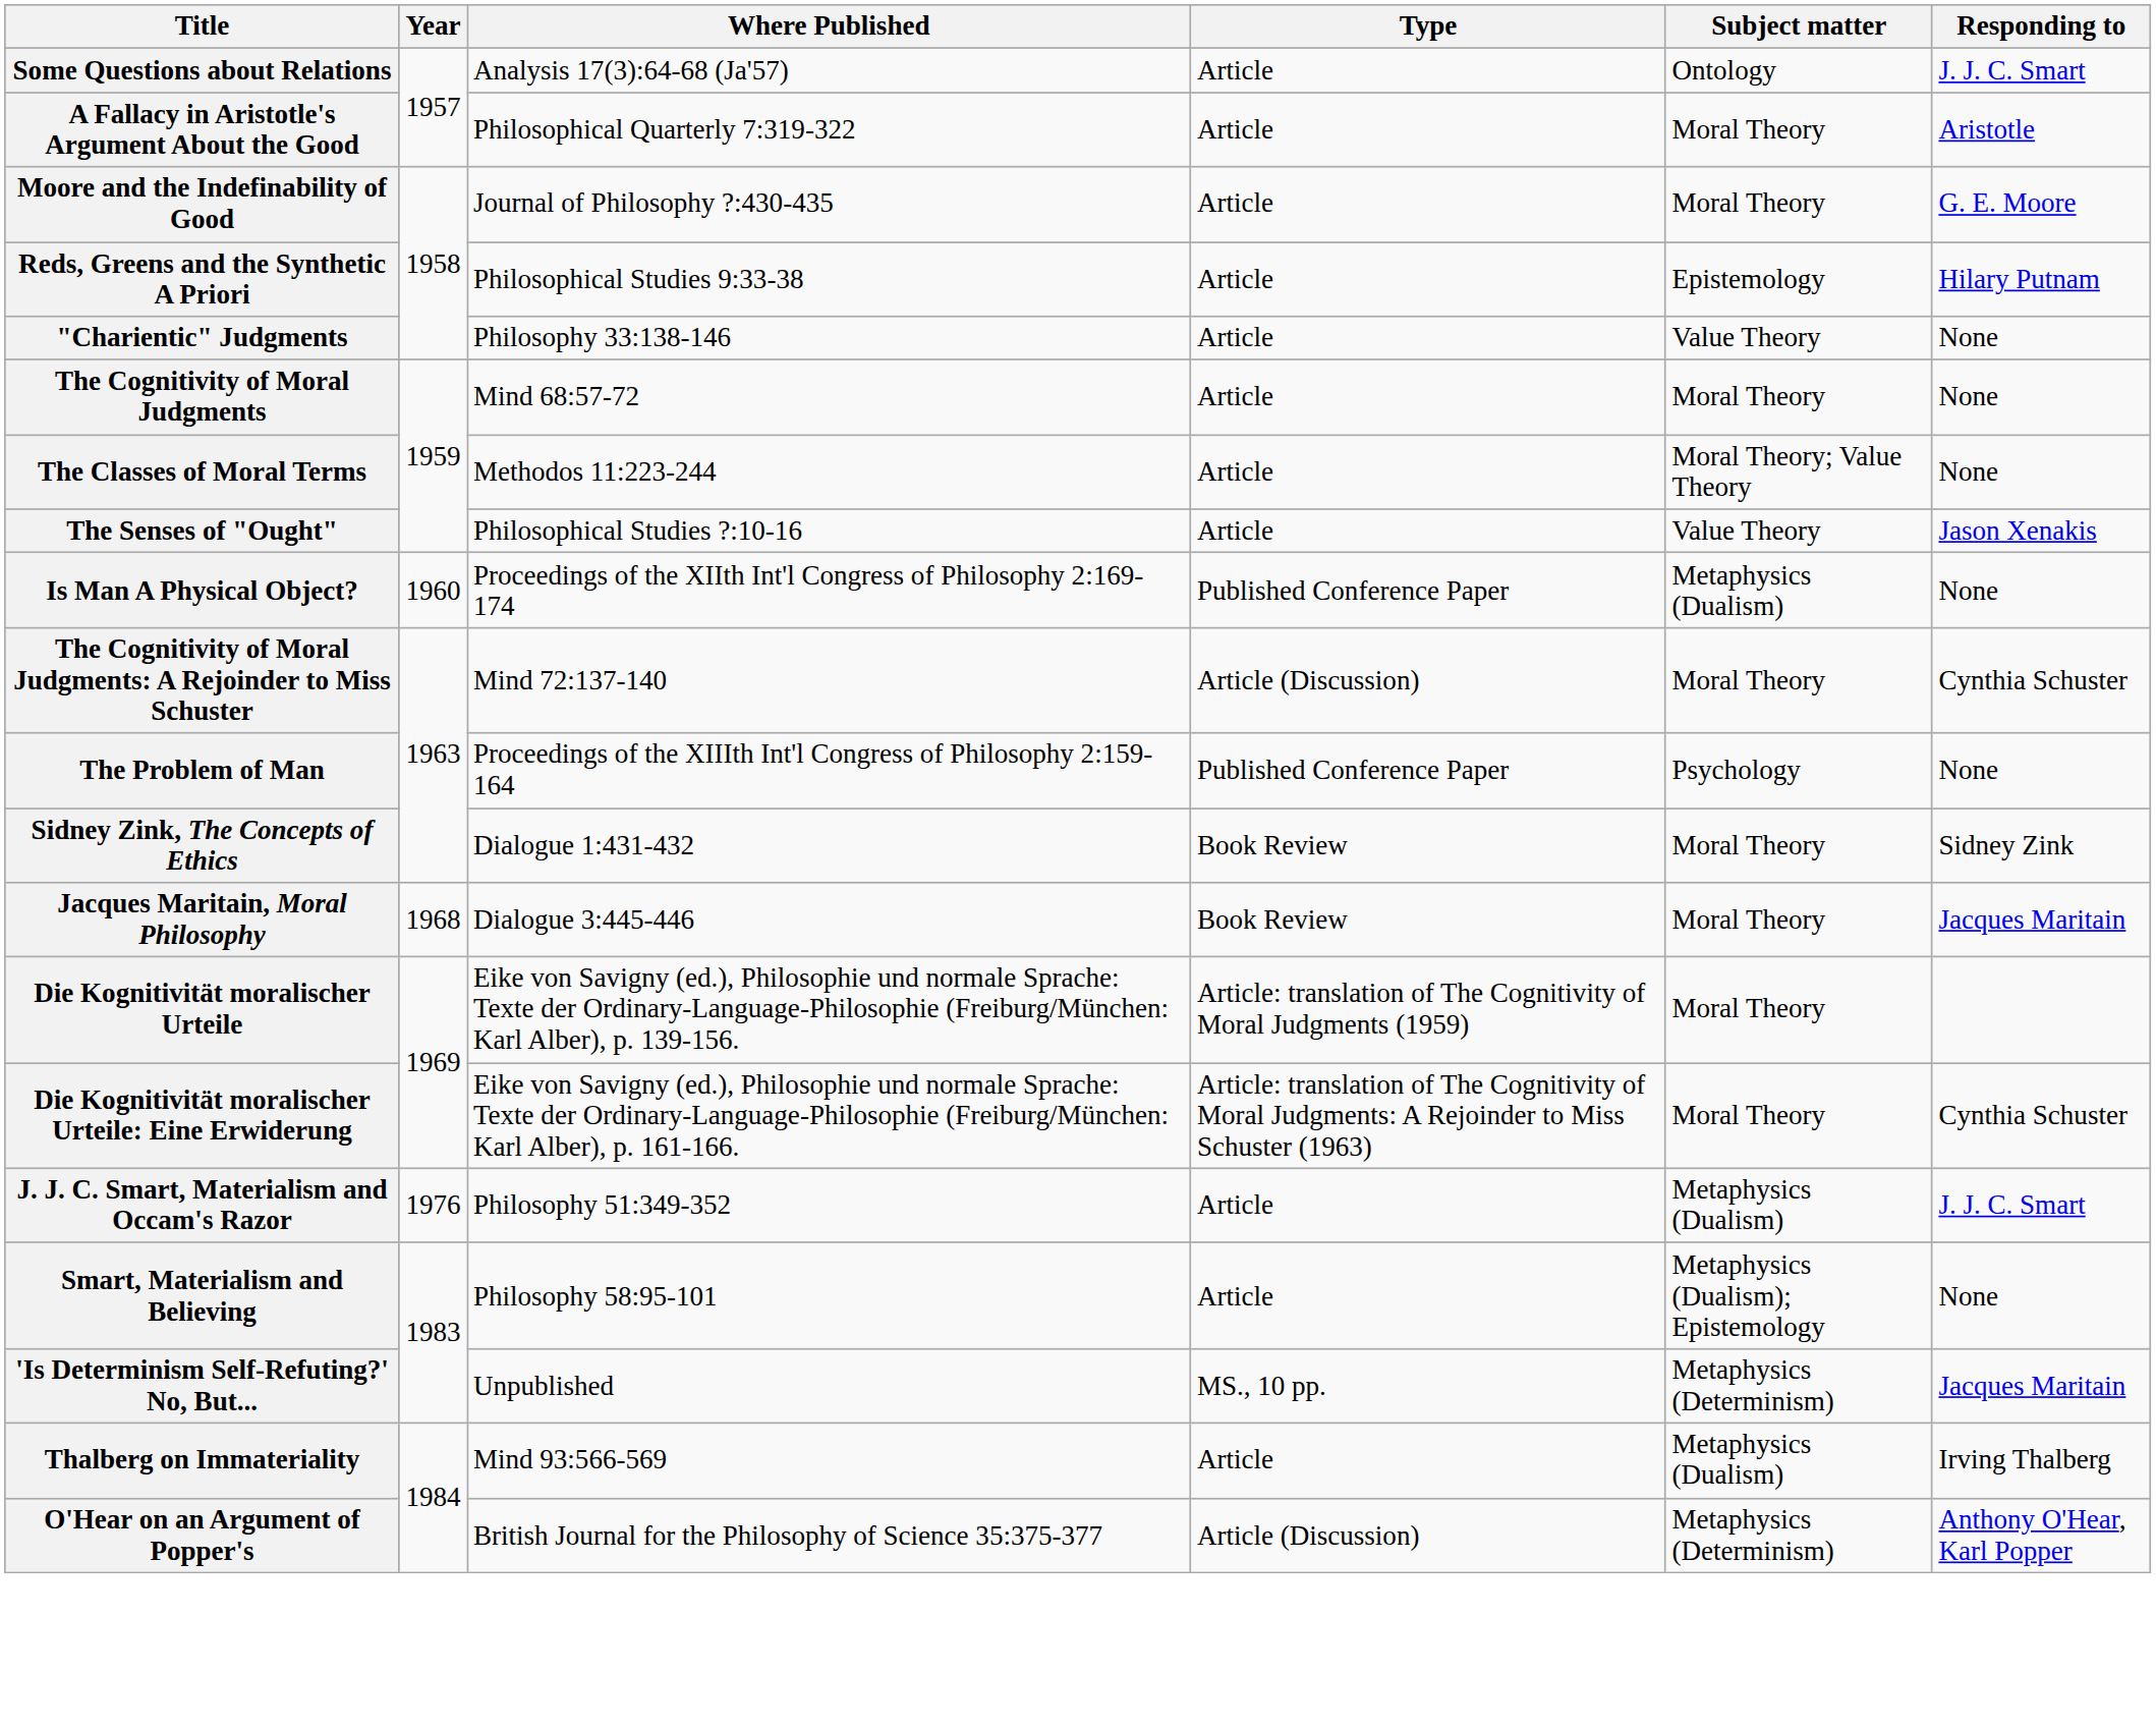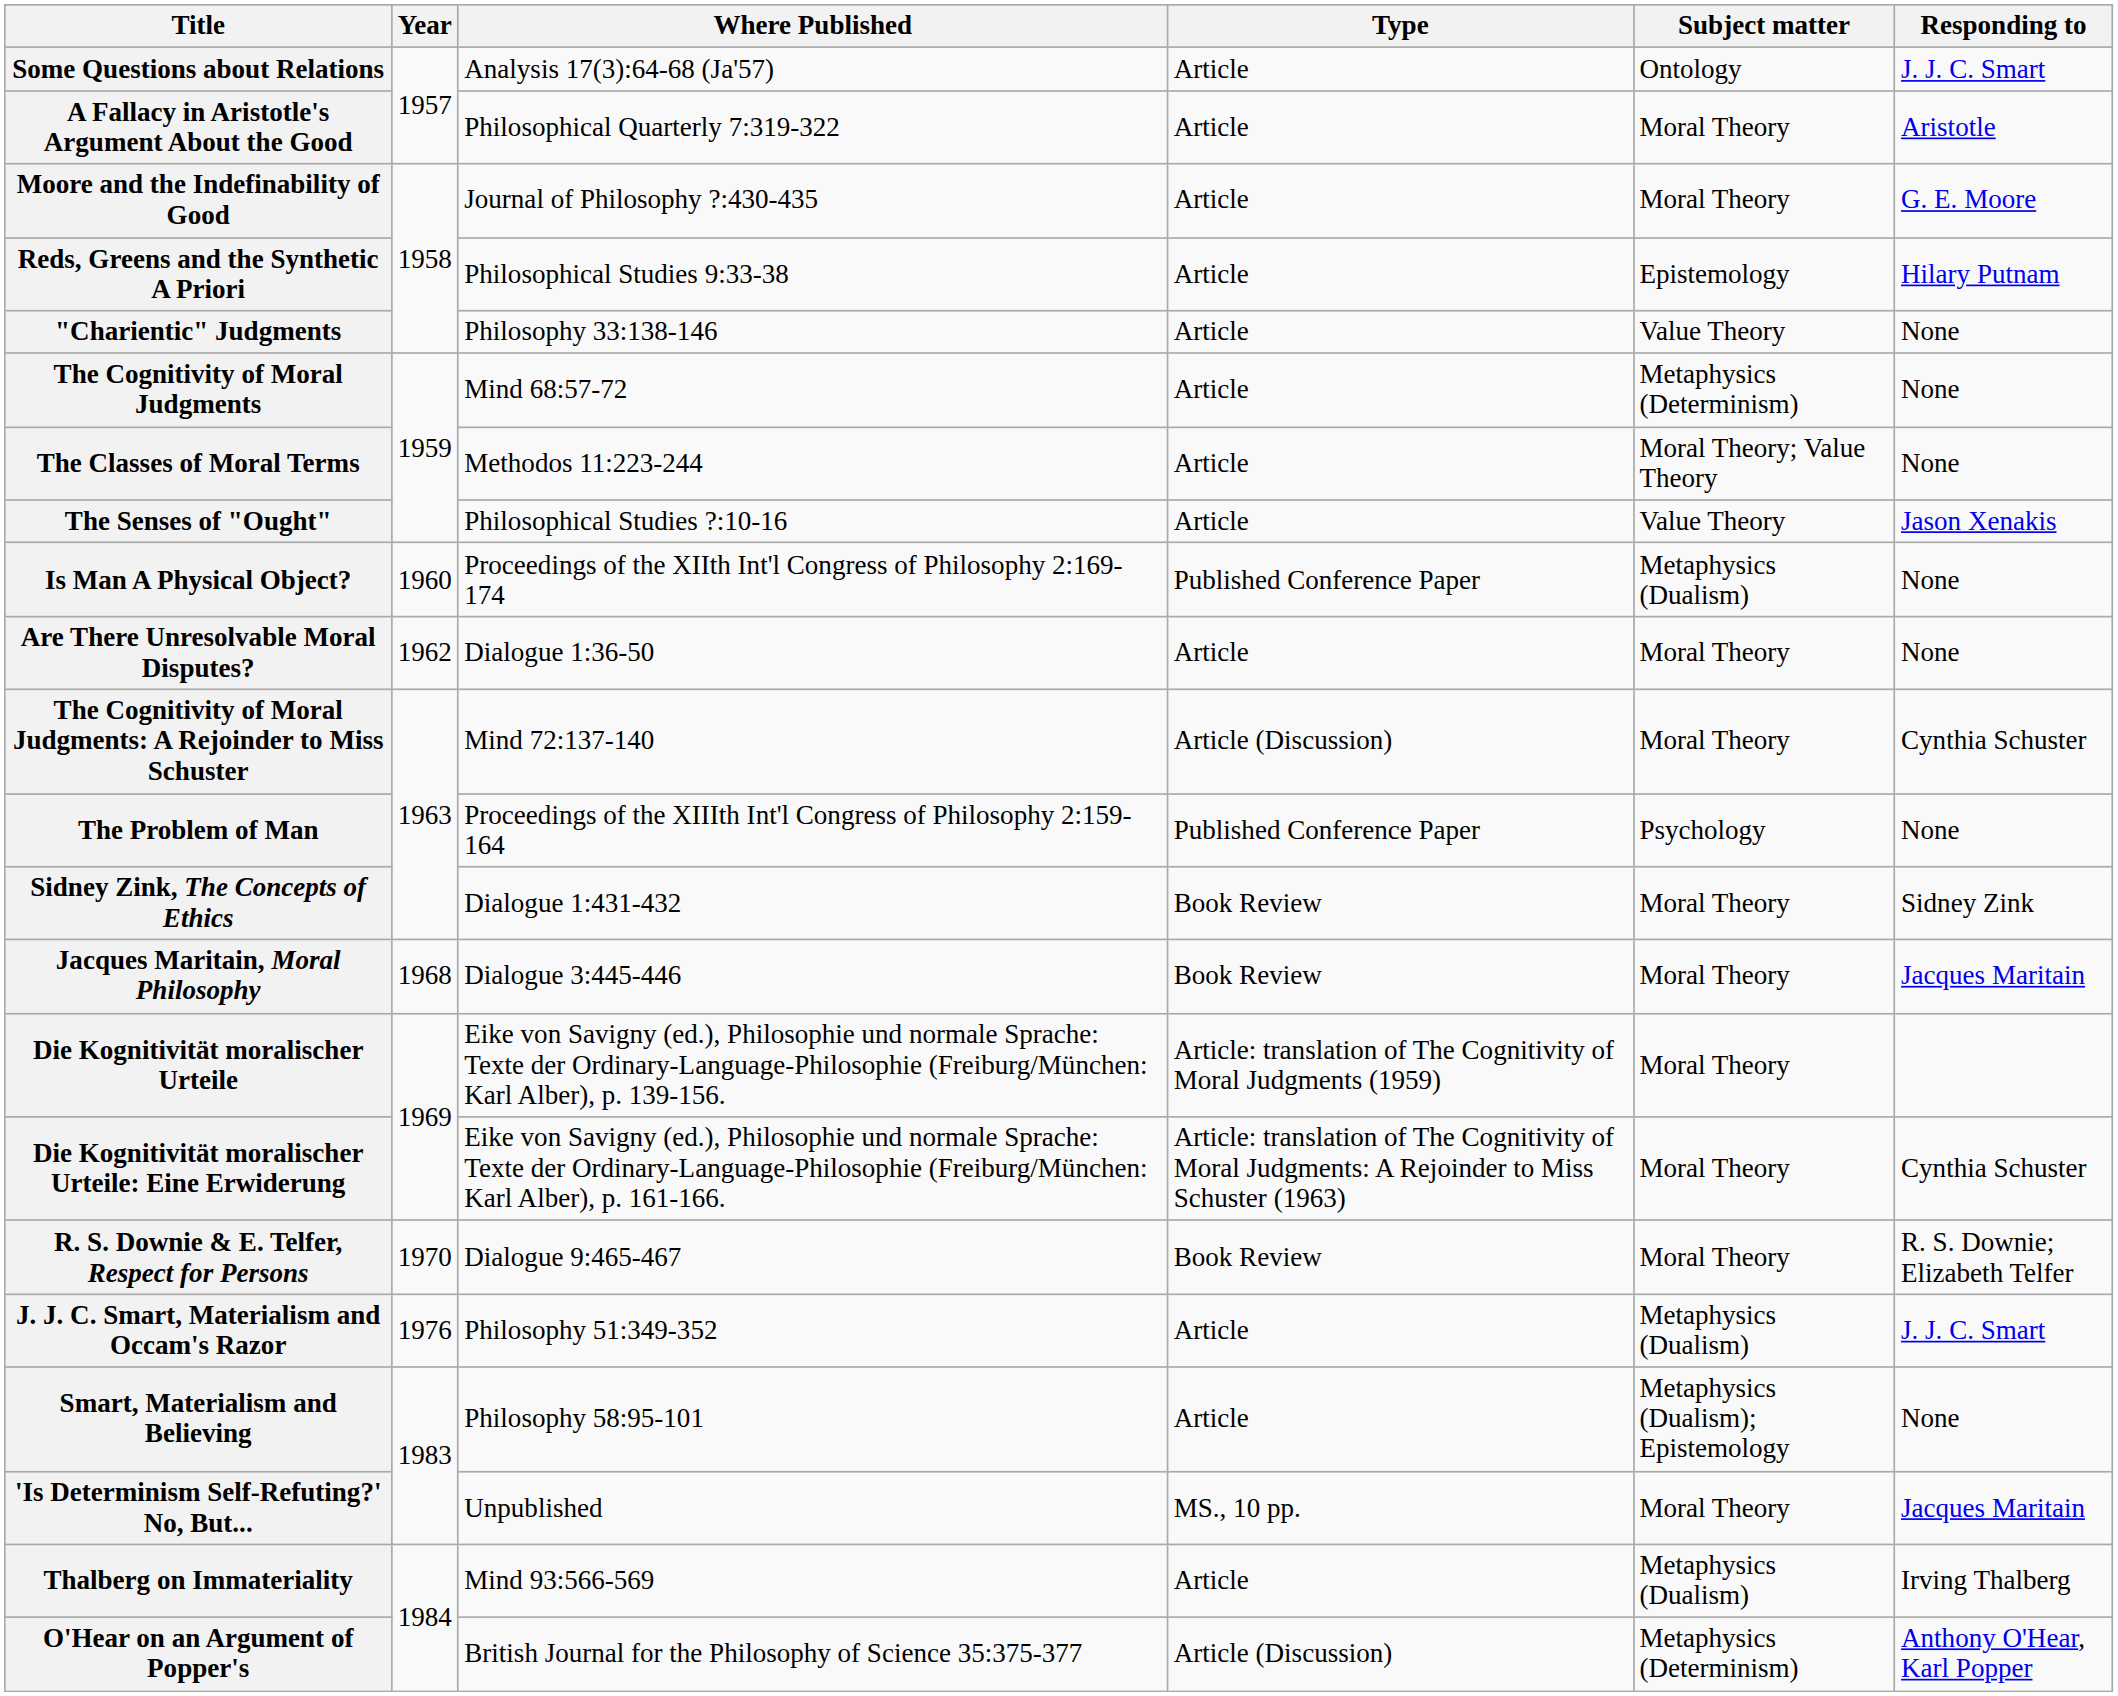 <table class="wikitable plainrowheaders sticky-header">
 <tr>
 <th scope="col">Title</th>
 <th scope="col">Year</th>
 <th scope="col">Where Published</th>
 <th scope="col">Type</th>
 <th scope="col">Subject matter</th>
 <th scope="col">Responding to</th>
 </tr>
 <tr>
 <th scope="row">Some Questions about Relations</th>
 <td rowspan="2">1957</td>
 <td>Analysis 17(3):64-68 (Ja'57)</td>
 <td>Article</td>
 <td>Ontology</td>
 <td><a href='#'>J. J. C. Smart</a></td>
 </tr>
 <tr>
 <th scope="row">A Fallacy in Aristotle's Argument About the Good</th>
 <td>Philosophical Quarterly 7:319-322</td>
 <td>Article</td>
 <td>Moral Theory</td>
 <td><a href='#'>Aristotle</a></td>
 </tr>
 <tr>
 <th scope="row">Moore and the Indefinability of Good</th>
 <td rowspan="3">1958</td>
 <td>Journal of Philosophy ?:430-435</td>
 <td>Article</td>
 <td>Moral Theory</td>
 <td><a href='#'>G. E. Moore</a></td>
 </tr>
 <tr>
 <th scope="row">Reds, Greens and the Synthetic A Priori</th>
 <td>Philosophical Studies 9:33-38</td>
 <td>Article</td>
 <td>Epistemology</td>
 <td><a href='#'>Hilary Putnam</a></td>
 </tr>
 <tr>
 <th scope="row">"Charientic" Judgments</th>
 <td>Philosophy 33:138-146</td>
 <td>Article</td>
 <td>Value Theory</td>
 <td>None</td>
 </tr>
 <tr>
 <th scope="row">The Cognitivity of Moral Judgments</th>
 <td rowspan="3">1959</td>
 <td>Mind 68:57-72</td>
 <td>Article</td>
-<td>Moral Theory</td>
+<td>Metaphysics (Determinism)</td>
 <td>None</td>
 </tr>
 <tr>
 <th scope="row">The Classes of Moral Terms</th>
 <td>Methodos 11:223-244</td>
 <td>Article</td>
 <td>Moral Theory; Value Theory</td>
 <td>None</td>
 </tr>
 <tr>
 <th scope="row">The Senses of "Ought"</th>
 <td>Philosophical Studies ?:10-16</td>
 <td>Article</td>
 <td>Value Theory</td>
 <td><a href='#'>Jason Xenakis</a></td>
 </tr>
 <tr>
 <th scope="row">Is Man A Physical Object?</th>
 <td>1960</td>
 <td>Proceedings of the XIIth Int'l Congress of Philosophy 2:169-174</td>
 <td>Published Conference Paper</td>
 <td>Metaphysics (Dualism)</td>
+<td>None</td>
+</tr>
+<tr>
+<th scope="row">Are There Unresolvable Moral Disputes?</th>
+<td>1962</td>
+<td>Dialogue 1:36-50</td>
+<td>Article</td>
+<td>Moral Theory</td>
 <td>None</td>
 </tr>
 <tr>
 <th scope="row">The Cognitivity of Moral Judgments: A Rejoinder to Miss Schuster</th>
 <td rowspan="3">1963</td>
 <td>Mind 72:137-140</td>
 <td>Article (Discussion)</td>
 <td>Moral Theory</td>
 <td>Cynthia Schuster</td>
 </tr>
 <tr>
 <th scope="row">The Problem of Man</th>
 <td>Proceedings of the XIIIth Int'l Congress of Philosophy 2:159-164</td>
 <td>Published Conference Paper</td>
 <td>Psychology</td>
 <td>None</td>
 </tr>
 <tr>
 <th scope="row">Sidney Zink, <em>The Concepts of Ethics</em></th>
 <td>Dialogue 1:431-432</td>
 <td>Book Review</td>
 <td>Moral Theory</td>
 <td>Sidney Zink</td>
 </tr>
 <tr>
 <th scope="row">Jacques Maritain, <em>Moral Philosophy</em></th>
 <td>1968</td>
 <td>Dialogue 3:445-446</td>
 <td>Book Review</td>
 <td>Moral Theory</td>
 <td><a href='#'>Jacques Maritain</a></td>
 </tr>
 <tr>
 <th scope="row">Die Kognitivität moralischer Urteile</th>
 <td rowspan="2">1969</td>
 <td>Eike von Savigny (ed.), Philosophie und normale Sprache: Texte der Ordinary-Language-Philosophie (Freiburg/München: Karl Alber), p. 139-156.</td>
 <td>Article: translation of The Cognitivity of Moral Judgments (1959)</td>
 <td>Moral Theory</td>
 <td></td>
 </tr>
 <tr>
 <th scope="row">Die Kognitivität moralischer Urteile: Eine Erwiderung</th>
 <td>Eike von Savigny (ed.), Philosophie und normale Sprache: Texte der Ordinary-Language-Philosophie (Freiburg/München: Karl Alber), p. 161-166.</td>
 <td>Article: translation of The Cognitivity of Moral Judgments: A Rejoinder to Miss Schuster (1963)</td>
 <td>Moral Theory</td>
 <td>Cynthia Schuster</td>
 </tr>
 <tr>
+<th scope="row">R. S. Downie & E. Telfer, <em>Respect for Persons</em></th>
+<td>1970</td>
+<td>Dialogue 9:465-467</td>
+<td>Book Review</td>
+<td>Moral Theory</td>
+<td>R. S. Downie; Elizabeth Telfer</td>
+</tr>
+<tr>
 <th scope="row">J. J. C. Smart, Materialism and Occam's Razor</th>
 <td>1976</td>
 <td>Philosophy 51:349-352</td>
 <td>Article</td>
 <td>Metaphysics (Dualism)</td>
 <td><a href='#'>J. J. C. Smart</a></td>
 </tr>
 <tr>
 <th scope="row">Smart, Materialism and Believing</th>
 <td rowspan="2">1983</td>
 <td>Philosophy 58:95-101</td>
 <td>Article</td>
 <td>Metaphysics (Dualism); Epistemology</td>
 <td>None</td>
 </tr>
 <tr>
 <th scope="row">'Is Determinism Self-Refuting?' No, But...</th>
 <td>Unpublished</td>
 <td>MS., 10 pp.</td>
-<td>Metaphysics (Determinism)</td>
+<td>Moral Theory</td>
 <td><a href='#'>Jacques Maritain</a></td>
 </tr>
 <tr>
 <th scope="row">Thalberg on Immateriality</th>
 <td rowspan="2">1984</td>
 <td>Mind 93:566-569</td>
 <td>Article</td>
 <td>Metaphysics (Dualism)</td>
 <td>Irving Thalberg</td>
 </tr>
 <tr>
 <th scope="row">O'Hear on an Argument of Popper's</th>
 <td>British Journal for the Philosophy of Science 35:375-377</td>
 <td>Article (Discussion)</td>
 <td>Metaphysics (Determinism)</td>
 <td><a href='#'>Anthony O'Hear</a>, <a href='#'>Karl Popper</a></td>
 </tr>
 </table>
